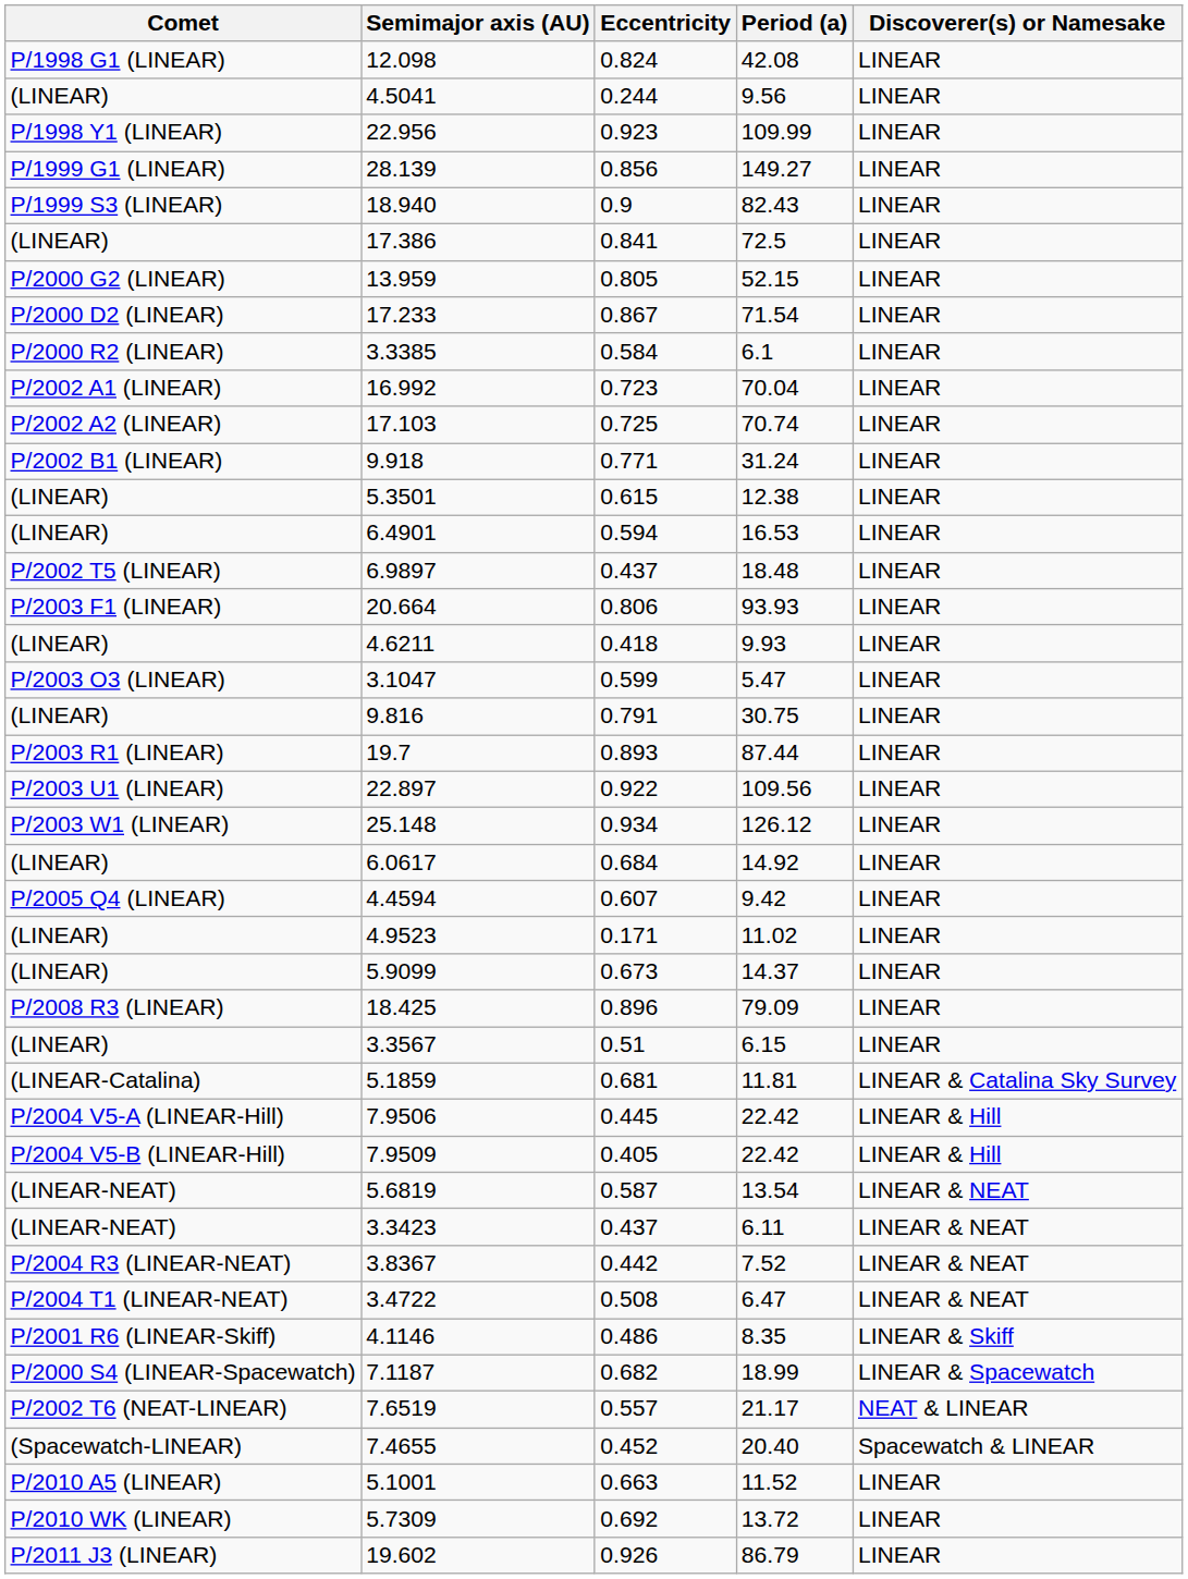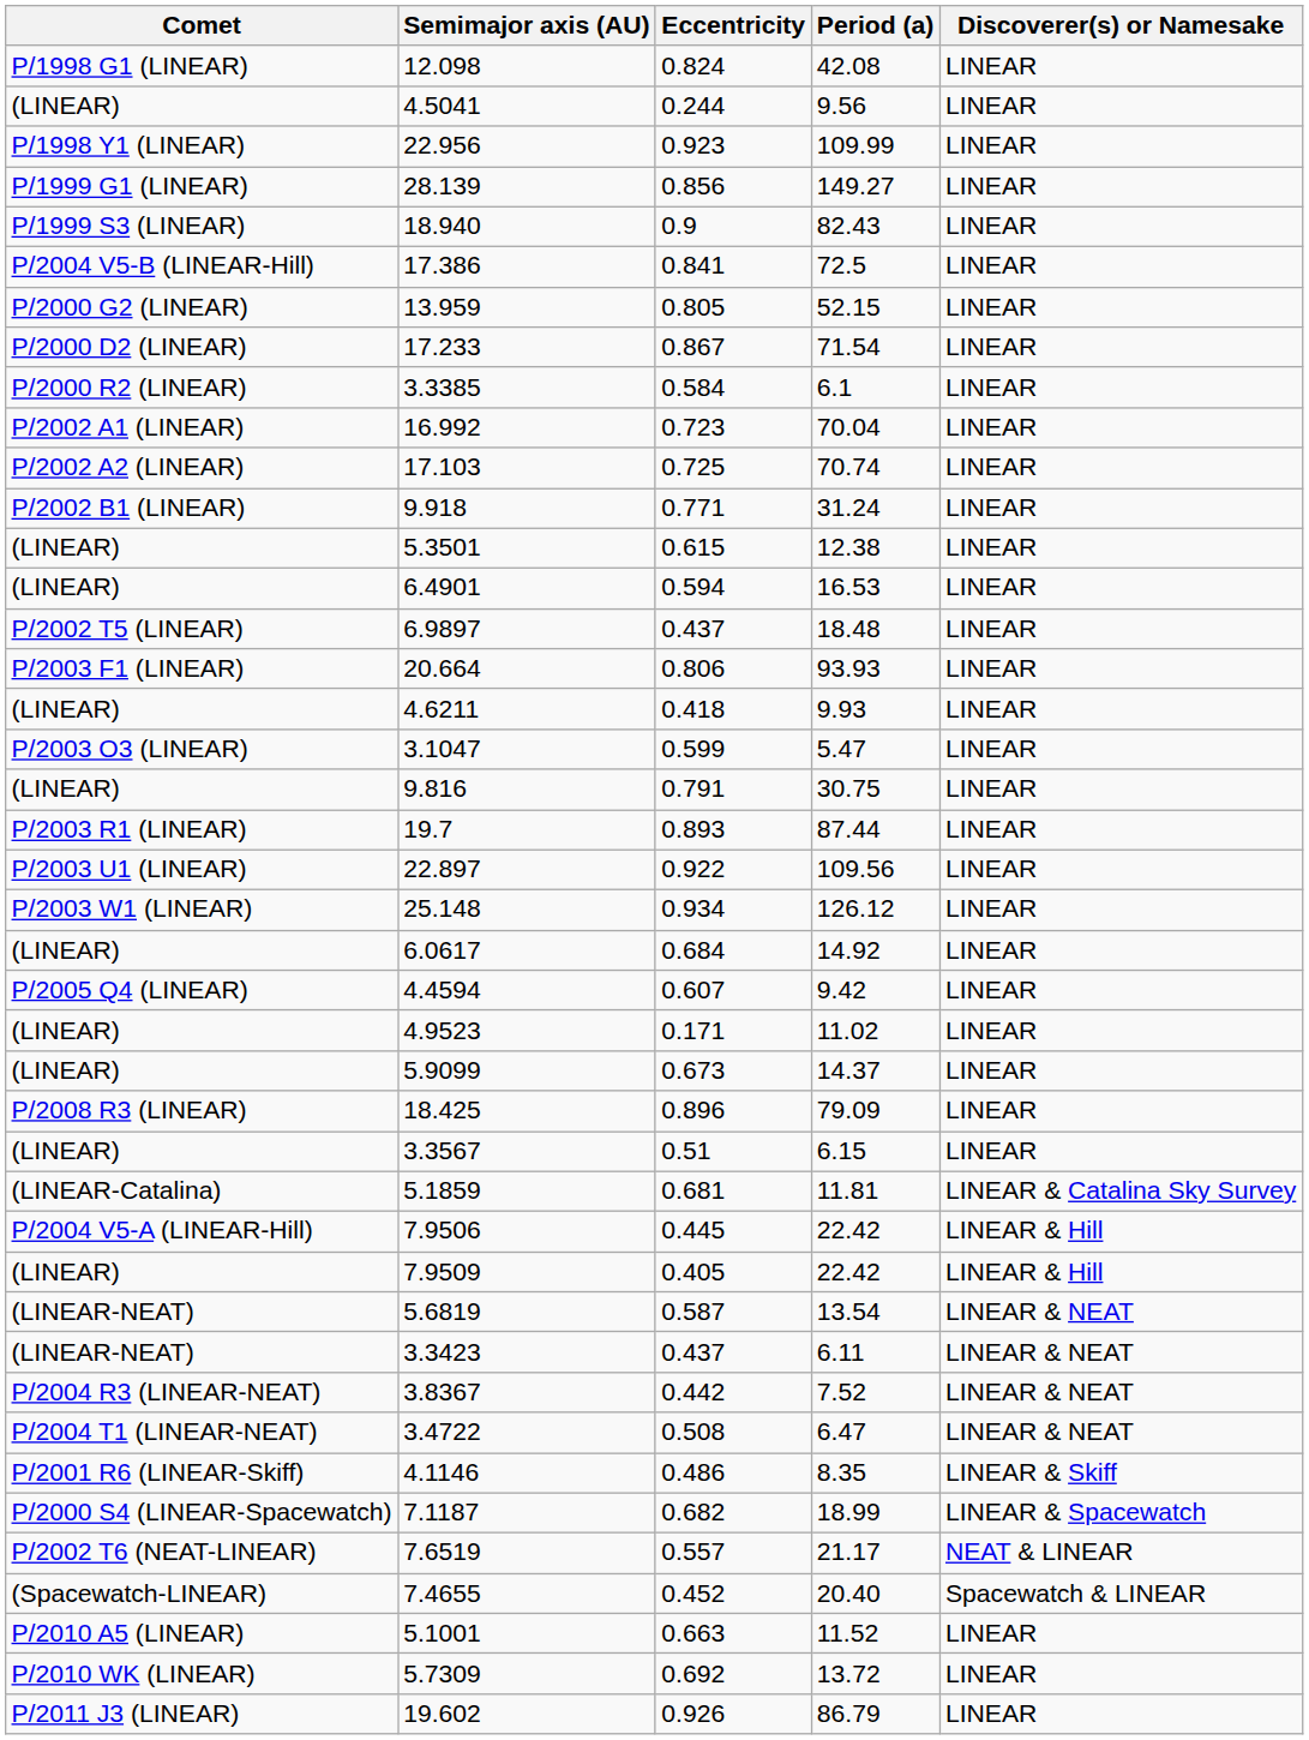 <table class="wikitable sortable">
 <tr>
 <th align="left">Comet</th>
 <th align="left">Semimajor axis (AU)</th>
 <th align="left">Eccentricity</th>
 <th align="left">Period (a)</th>
 <th align="left">Discoverer(s) or Namesake</th>
 </tr>
 <tr>
 <td><a href='#'>P/1998 G1</a> (LINEAR)</td>
 <td>12.098</td>
 <td>0.824</td>
 <td>42.08</td>
 <td>LINEAR</td>
 </tr>
 <tr>
 <td> (LINEAR)</td>
 <td>4.5041</td>
 <td>0.244</td>
 <td>9.56</td>
 <td>LINEAR</td>
 </tr>
 <tr>
 <td><a href='#'>P/1998 Y1</a> (LINEAR)</td>
 <td>22.956</td>
 <td>0.923</td>
 <td>109.99</td>
 <td>LINEAR</td>
 </tr>
 <tr>
 <td><a href='#'>P/1999 G1</a> (LINEAR)</td>
 <td>28.139</td>
 <td>0.856</td>
 <td>149.27</td>
 <td>LINEAR</td>
 </tr>
 <tr>
 <td><a href='#'>P/1999 S3</a> (LINEAR)</td>
 <td>18.940</td>
 <td>0.9</td>
 <td>82.43</td>
 <td>LINEAR</td>
 </tr>
 <tr>
-<td> (LINEAR)</td>
+<td><a href='#'>P/2004 V5-B</a> (LINEAR-Hill)</td>
 <td>17.386</td>
 <td>0.841</td>
 <td>72.5</td>
 <td>LINEAR</td>
 </tr>
 <tr>
 <td><a href='#'>P/2000 G2</a> (LINEAR)</td>
 <td>13.959</td>
 <td>0.805</td>
 <td>52.15</td>
 <td>LINEAR</td>
 </tr>
 <tr>
 <td><a href='#'>P/2000 D2</a> (LINEAR)</td>
 <td>17.233</td>
 <td>0.867</td>
 <td>71.54</td>
 <td>LINEAR</td>
 </tr>
 <tr>
 <td><a href='#'>P/2000 R2</a> (LINEAR)</td>
 <td>3.3385</td>
 <td>0.584</td>
 <td>6.1</td>
 <td>LINEAR</td>
 </tr>
 <tr>
 <td><a href='#'>P/2002 A1</a> (LINEAR)</td>
 <td>16.992</td>
 <td>0.723</td>
 <td>70.04</td>
 <td>LINEAR</td>
 </tr>
 <tr>
 <td><a href='#'>P/2002 A2</a> (LINEAR)</td>
 <td>17.103</td>
 <td>0.725</td>
 <td>70.74</td>
 <td>LINEAR</td>
 </tr>
 <tr>
 <td><a href='#'>P/2002 B1</a> (LINEAR)</td>
 <td>9.918</td>
 <td>0.771</td>
 <td>31.24</td>
 <td>LINEAR</td>
 </tr>
 <tr>
 <td> (LINEAR)</td>
 <td>5.3501</td>
 <td>0.615</td>
 <td>12.38</td>
 <td>LINEAR</td>
 </tr>
 <tr>
 <td> (LINEAR)</td>
 <td>6.4901</td>
 <td>0.594</td>
 <td>16.53</td>
 <td>LINEAR</td>
 </tr>
 <tr>
 <td><a href='#'>P/2002 T5</a> (LINEAR)</td>
 <td>6.9897</td>
 <td>0.437</td>
 <td>18.48</td>
 <td>LINEAR</td>
 </tr>
 <tr>
 <td><a href='#'>P/2003 F1</a> (LINEAR)</td>
 <td>20.664</td>
 <td>0.806</td>
 <td>93.93</td>
 <td>LINEAR</td>
 </tr>
 <tr>
 <td> (LINEAR)</td>
 <td>4.6211</td>
 <td>0.418</td>
 <td>9.93</td>
 <td>LINEAR</td>
 </tr>
 <tr>
 <td><a href='#'>P/2003 O3</a> (LINEAR)</td>
 <td>3.1047</td>
 <td>0.599</td>
 <td>5.47</td>
 <td>LINEAR</td>
 </tr>
 <tr>
 <td> (LINEAR)</td>
 <td>9.816</td>
 <td>0.791</td>
 <td>30.75</td>
 <td>LINEAR</td>
 </tr>
 <tr>
 <td><a href='#'>P/2003 R1</a> (LINEAR)</td>
 <td>19.7</td>
 <td>0.893</td>
 <td>87.44</td>
 <td>LINEAR</td>
 </tr>
 <tr>
 <td><a href='#'>P/2003 U1</a> (LINEAR)</td>
 <td>22.897</td>
 <td>0.922</td>
 <td>109.56</td>
 <td>LINEAR</td>
 </tr>
 <tr>
 <td><a href='#'>P/2003 W1</a> (LINEAR)</td>
 <td>25.148</td>
 <td>0.934</td>
 <td>126.12</td>
 <td>LINEAR</td>
 </tr>
 <tr>
 <td> (LINEAR)</td>
 <td>6.0617</td>
 <td>0.684</td>
 <td>14.92</td>
 <td>LINEAR</td>
 </tr>
 <tr>
 <td><a href='#'>P/2005 Q4</a> (LINEAR)</td>
 <td>4.4594</td>
 <td>0.607</td>
 <td>9.42</td>
 <td>LINEAR</td>
 </tr>
 <tr>
 <td> (LINEAR)</td>
 <td>4.9523</td>
 <td>0.171</td>
 <td>11.02</td>
 <td>LINEAR</td>
 </tr>
 <tr>
 <td> (LINEAR)</td>
 <td>5.9099</td>
 <td>0.673</td>
 <td>14.37</td>
 <td>LINEAR</td>
 </tr>
 <tr>
 <td><a href='#'>P/2008 R3</a> (LINEAR)</td>
 <td>18.425</td>
 <td>0.896</td>
 <td>79.09</td>
 <td>LINEAR</td>
 </tr>
 <tr>
 <td> (LINEAR)</td>
 <td>3.3567</td>
 <td>0.51</td>
 <td>6.15</td>
 <td>LINEAR</td>
 </tr>
 <tr>
 <td> (LINEAR-Catalina)</td>
 <td>5.1859</td>
 <td>0.681</td>
 <td>11.81</td>
 <td>LINEAR & <a href='#'>Catalina Sky Survey</a></td>
 </tr>
 <tr>
 <td><a href='#'>P/2004 V5-A</a> (LINEAR-Hill)</td>
 <td>7.9506</td>
 <td>0.445</td>
 <td>22.42</td>
 <td>LINEAR & <a href='#'>Hill</a></td>
 </tr>
 <tr>
-<td><a href='#'>P/2004 V5-B</a> (LINEAR-Hill)</td>
+<td> (LINEAR)</td>
 <td>7.9509</td>
 <td>0.405</td>
 <td>22.42</td>
 <td>LINEAR & <a href='#'>Hill</a></td>
 </tr>
 <tr>
 <td> (LINEAR-NEAT)</td>
 <td>5.6819</td>
 <td>0.587</td>
 <td>13.54</td>
 <td>LINEAR & <a href='#'>NEAT</a></td>
 </tr>
 <tr>
 <td> (LINEAR-NEAT)</td>
 <td>3.3423</td>
 <td>0.437</td>
 <td>6.11</td>
 <td>LINEAR & NEAT</td>
 </tr>
 <tr>
 <td><a href='#'>P/2004 R3</a> (LINEAR-NEAT)</td>
 <td>3.8367</td>
 <td>0.442</td>
 <td>7.52</td>
 <td>LINEAR & NEAT</td>
 </tr>
 <tr>
 <td><a href='#'>P/2004 T1</a> (LINEAR-NEAT)</td>
 <td>3.4722</td>
 <td>0.508</td>
 <td>6.47</td>
 <td>LINEAR & NEAT</td>
 </tr>
 <tr>
 <td><a href='#'>P/2001 R6</a> (LINEAR-Skiff)</td>
 <td>4.1146</td>
 <td>0.486</td>
 <td>8.35</td>
 <td>LINEAR & <a href='#'>Skiff</a></td>
 </tr>
 <tr>
 <td><a href='#'>P/2000 S4</a> (LINEAR-Spacewatch)</td>
 <td>7.1187</td>
 <td>0.682</td>
 <td>18.99</td>
 <td>LINEAR & <a href='#'>Spacewatch</a></td>
 </tr>
 <tr>
 <td><a href='#'>P/2002 T6</a> (NEAT-LINEAR)</td>
 <td>7.6519</td>
 <td>0.557</td>
 <td>21.17</td>
 <td><a href='#'>NEAT</a> & LINEAR</td>
 </tr>
 <tr>
 <td> (Spacewatch-LINEAR)</td>
 <td>7.4655</td>
 <td>0.452</td>
 <td>20.40</td>
 <td>Spacewatch & LINEAR</td>
 </tr>
 <tr>
 <td><a href='#'>P/2010 A5</a> (LINEAR)</td>
 <td>5.1001</td>
 <td>0.663</td>
 <td>11.52</td>
 <td>LINEAR</td>
 </tr>
 <tr>
 <td><a href='#'>P/2010 WK</a> (LINEAR)</td>
 <td>5.7309</td>
 <td>0.692</td>
 <td>13.72</td>
 <td>LINEAR</td>
 </tr>
 <tr>
 <td><a href='#'>P/2011 J3</a> (LINEAR)</td>
 <td>19.602</td>
 <td>0.926</td>
 <td>86.79</td>
 <td>LINEAR</td>
 </tr>
 </table>
